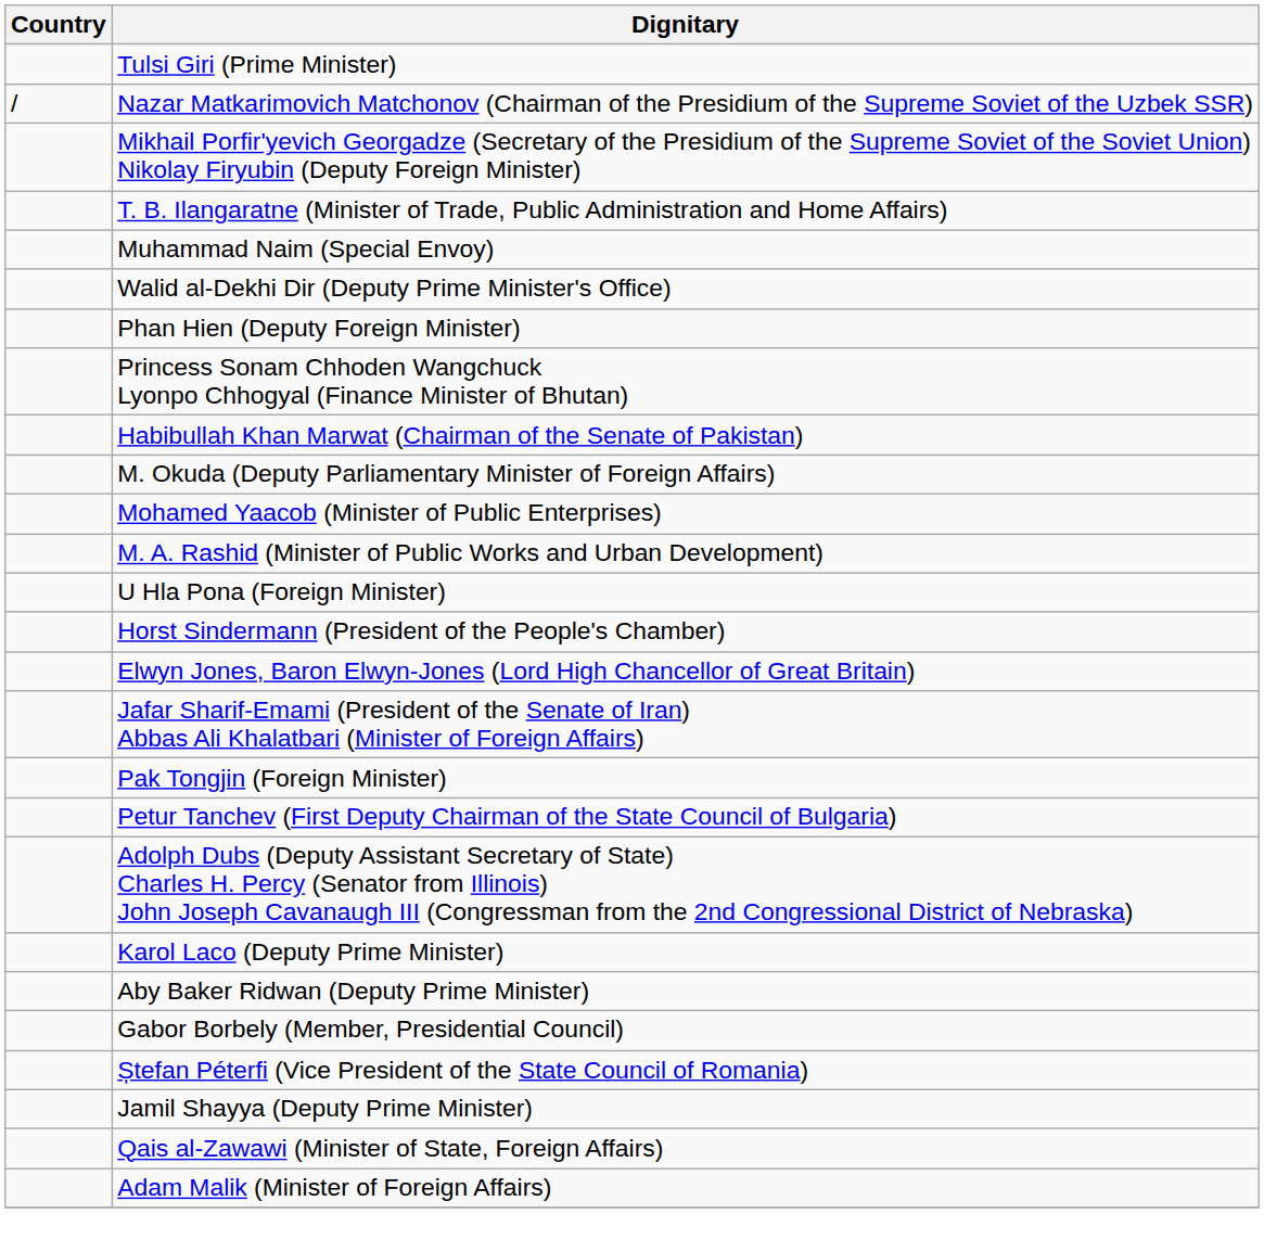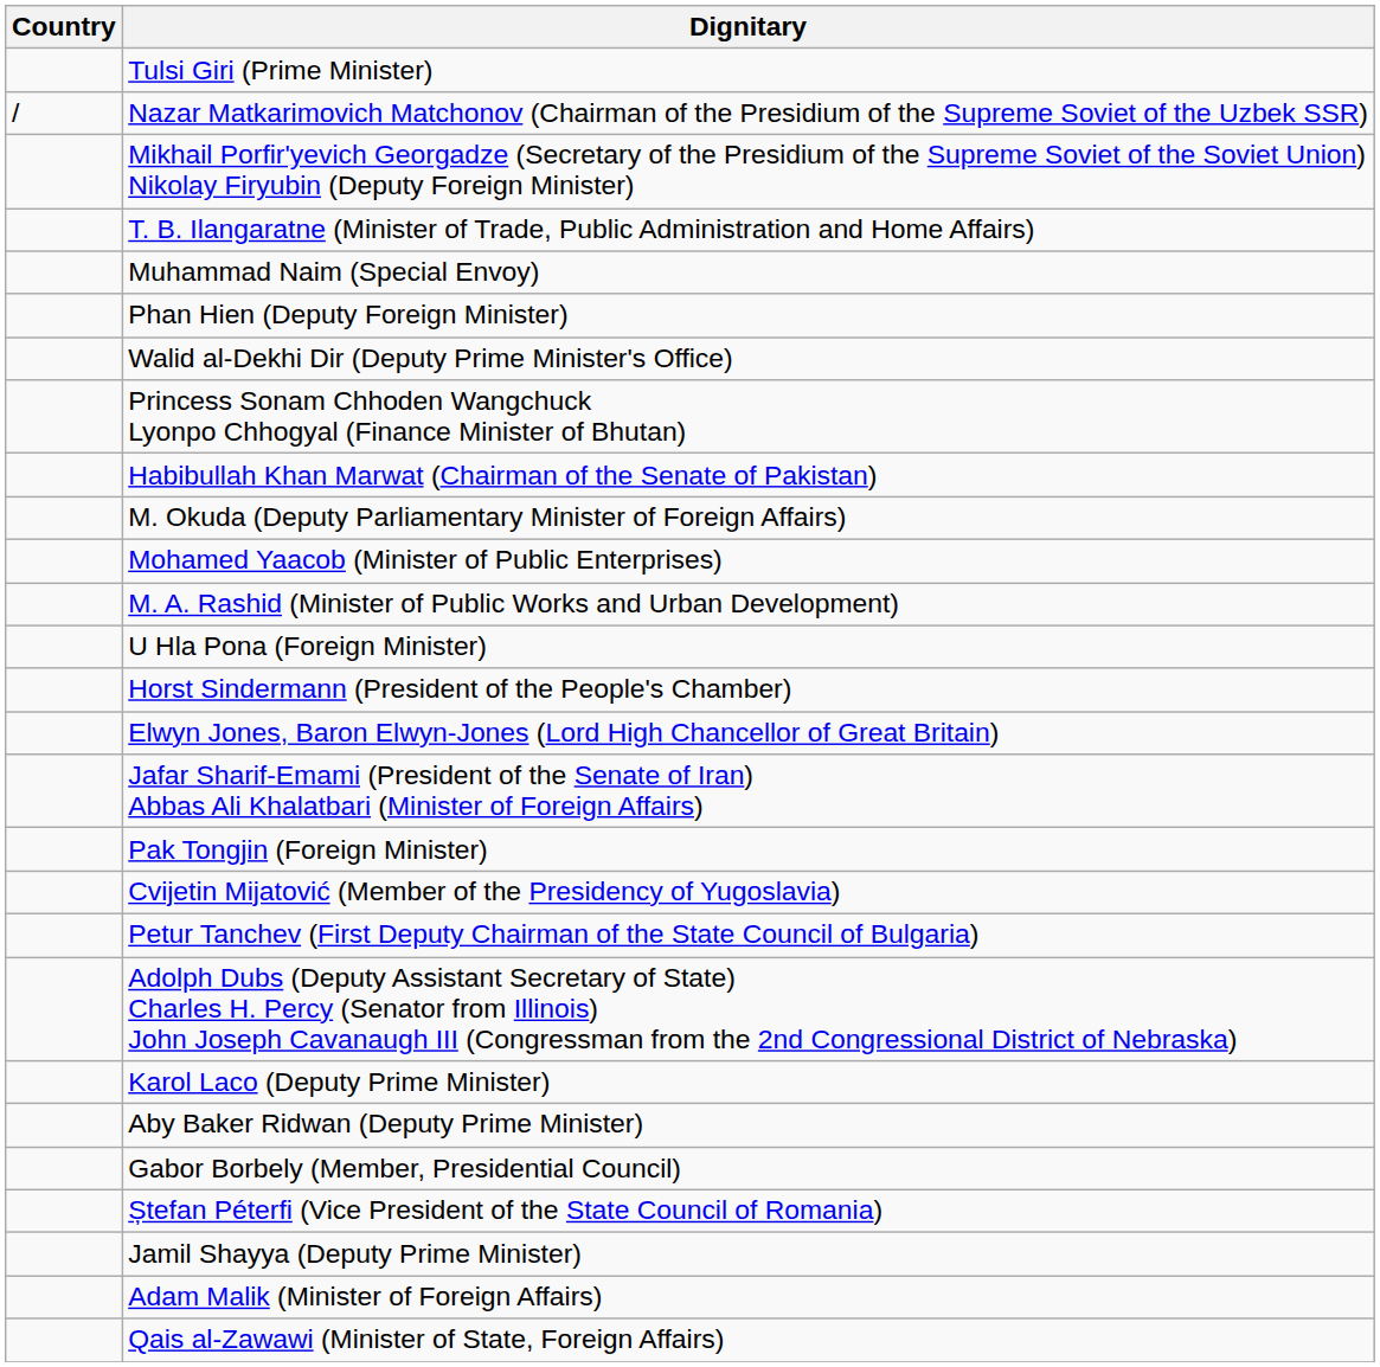 <table class="wikitable sortable">
 <tr>
 <th>Country</th>
 <th>Dignitary</th>
 </tr>
 <tr>
 <td></td>
 <td><a href='#'>Tulsi Giri</a> (Prime Minister)</td>
 </tr>
 <tr>
 <td>/</td>
 <td><a href='#'>Nazar Matkarimovich Matchonov</a> (Chairman of the Presidium of the <a href='#'>Supreme Soviet of the Uzbek SSR</a>)</td>
 </tr>
 <tr>
 <td></td>
 <td><a href='#'>Mikhail Porfir'yevich Georgadze</a> (Secretary of the Presidium of the <a href='#'>Supreme Soviet of the Soviet Union</a>)<br><a href='#'>Nikolay Firyubin</a> (Deputy Foreign Minister)</td>
 </tr>
 <tr>
 <td></td>
 <td><a href='#'>T. B. Ilangaratne</a> (Minister of Trade, Public Administration and Home Affairs)</td>
 </tr>
 <tr>
 <td></td>
 <td>Muhammad Naim (Special Envoy)</td>
 </tr>
 <tr>
 <td></td>
-<td>Walid al-Dekhi Dir (Deputy Prime Minister's Office)</td>
+<td>Phan Hien (Deputy Foreign Minister)</td>
 </tr>
 <tr>
 <td></td>
-<td>Phan Hien (Deputy Foreign Minister)</td>
+<td>Walid al-Dekhi Dir (Deputy Prime Minister's Office)</td>
 </tr>
 <tr>
 <td></td>
 <td>Princess Sonam Chhoden Wangchuck<br>Lyonpo Chhogyal (Finance Minister of Bhutan)</td>
 </tr>
 <tr>
 <td></td>
 <td><a href='#'>Habibullah Khan Marwat</a> (<a href='#'>Chairman of the Senate of Pakistan</a>)</td>
 </tr>
 <tr>
 <td></td>
 <td>M. Okuda (Deputy Parliamentary Minister of Foreign Affairs)</td>
 </tr>
 <tr>
 <td></td>
 <td><a href='#'>Mohamed Yaacob</a> (Minister of Public Enterprises)</td>
 </tr>
 <tr>
 <td></td>
 <td><a href='#'>M. A. Rashid</a> (Minister of Public Works and Urban Development)</td>
 </tr>
 <tr>
 <td></td>
 <td>U Hla Pona (Foreign Minister)</td>
 </tr>
 <tr>
 <td></td>
 <td><a href='#'>Horst Sindermann</a> (President of the People's Chamber)</td>
 </tr>
 <tr>
 <td></td>
 <td><a href='#'>Elwyn Jones, Baron Elwyn-Jones</a> (<a href='#'>Lord High Chancellor of Great Britain</a>)</td>
 </tr>
 <tr>
 <td></td>
 <td><a href='#'>Jafar Sharif-Emami</a> (President of the <a href='#'>Senate of Iran</a>)<br><a href='#'>Abbas Ali Khalatbari</a> (<a href='#'>Minister of Foreign Affairs</a>)</td>
 </tr>
 <tr>
 <td></td>
 <td><a href='#'>Pak Tongjin</a> (Foreign Minister)</td>
 </tr>
 <tr>
 <td></td>
+<td><a href='#'>Cvijetin Mijatović</a> (Member of the <a href='#'>Presidency of Yugoslavia</a>)</td>
+</tr>
+<tr>
+<td></td>
 <td><a href='#'>Petur Tanchev</a> (<a href='#'>First Deputy Chairman of the State Council of Bulgaria</a>)</td>
 </tr>
 <tr>
 <td></td>
 <td><a href='#'>Adolph Dubs</a> (Deputy Assistant Secretary of State)<br><a href='#'>Charles H. Percy</a> (Senator from <a href='#'>Illinois</a>)<br><a href='#'>John Joseph Cavanaugh III</a> (Congressman from the <a href='#'>2nd Congressional District of Nebraska</a>)</td>
 </tr>
 <tr>
 <td></td>
 <td><a href='#'>Karol Laco</a> (Deputy Prime Minister)</td>
 </tr>
 <tr>
 <td></td>
 <td>Aby Baker Ridwan (Deputy Prime Minister)</td>
 </tr>
 <tr>
 <td></td>
 <td>Gabor Borbely (Member, Presidential Council)</td>
 </tr>
 <tr>
 <td></td>
 <td><a href='#'>Ștefan Péterfi</a> (Vice President of the <a href='#'>State Council of Romania</a>)</td>
 </tr>
 <tr>
 <td></td>
 <td>Jamil Shayya (Deputy Prime Minister)</td>
 </tr>
 <tr>
 <td></td>
-<td><a href='#'>Qais al-Zawawi</a> (Minister of State, Foreign Affairs)</td>
+<td><a href='#'>Adam Malik</a> (Minister of Foreign Affairs)</td>
 </tr>
 <tr>
 <td></td>
-<td><a href='#'>Adam Malik</a> (Minister of Foreign Affairs)</td>
+<td><a href='#'>Qais al-Zawawi</a> (Minister of State, Foreign Affairs)</td>
 </tr>
 <tr>
 </tr>
 </table>
